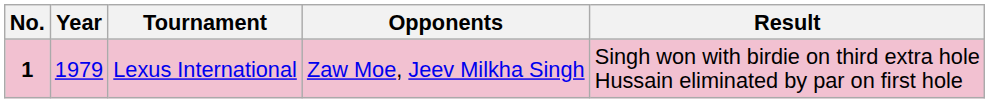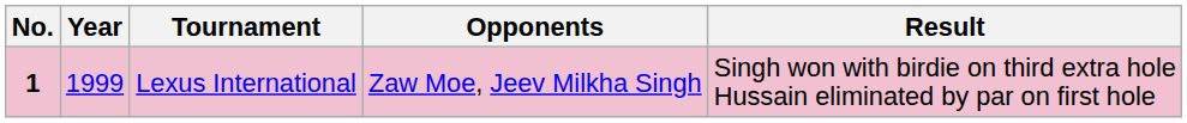 <table class="wikitable" style="font-size:95%;">
 <tr>
 <th>No.</th>
 <th>Year</th>
 <th>Tournament</th>
 <th>Opponents</th>
 <th>Result</th>
 </tr>
 <tr style="background:#F2C1D1;">
 <td align=center><strong>1</strong></td>
-<td><a href='#'>1979</a></td>
+<td><a href='#'>1999</a></td>
 <td><a href='#'>Lexus International</a></td>
 <td> <a href='#'>Zaw Moe</a>,  <a href='#'>Jeev Milkha Singh</a></td>
 <td>Singh won with birdie on third extra hole<br>Hussain eliminated by par on first hole</td>
 </tr>
 </table>
